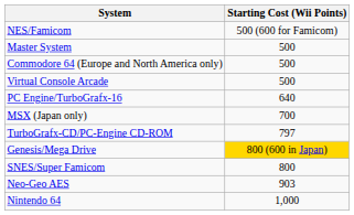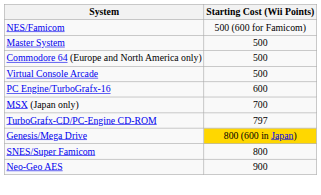 <table class="wikitable">
 <tr>
 <th>System</th>
 <th>Starting Cost (Wii Points)</th>
 </tr>
 <tr>
 <td><a href='#'>NES/Famicom</a></td>
 <td align=center>500 (600 for Famicom)</td>
 </tr>
 <tr>
 <td><a href='#'>Master System</a></td>
 <td align=center>500</td>
 </tr>
 <tr>
 <td><a href='#'>Commodore 64</a> (Europe and North America only)</td>
 <td align=center>500</td>
 </tr>
 <tr>
 <td><a href='#'>Virtual Console Arcade</a></td>
 <td align=center>500</td>
 </tr>
 <tr>
 <td><a href='#'>PC Engine/TurboGrafx-16</a></td>
-<td align=center>640</td>
+<td align=center>600</td>
 </tr>
 <tr>
 <td><a href='#'>MSX</a> (Japan only)</td>
 <td align=center>700</td>
 </tr>
 <tr>
 <td><a href='#'>TurboGrafx-CD/PC-Engine CD-ROM</a></td>
 <td align=center>797</td>
 </tr>
 <tr>
 <td><a href='#'>Genesis/Mega Drive</a></td>
 <td align=center style="background: gold;">800 (600 in <a href='#'>Japan</a>)</td>
 </tr>
 <tr>
 <td><a href='#'>SNES/Super Famicom</a></td>
 <td align=center>800</td>
 </tr>
 <tr>
 <td><a href='#'>Neo-Geo AES</a></td>
-<td align=center>903</td>
-</tr>
-<tr>
-<td><a href='#'>Nintendo 64</a></td>
-<td align=center>1,000</td>
+<td align=center>900</td>
 </tr>
 </table>
